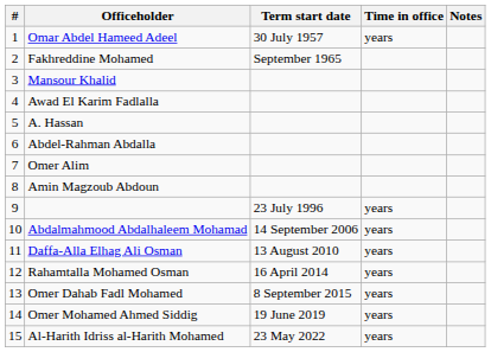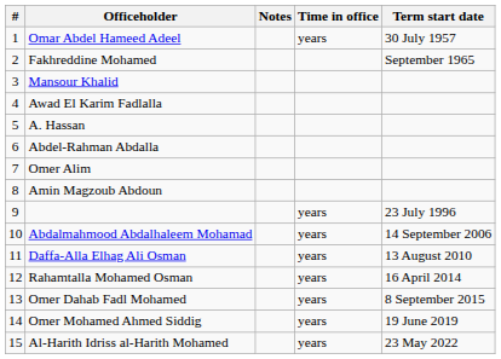 <table class="wikitable sortable">
 <tr>
 <th>#</th>
 <th>Officeholder</th>
+<th>Notes</th>
+<th>Time in office</th>
 <th>Term start date</th>
-<th>Time in office</th>
-<th>Notes</th>
 </tr>
 <tr>
 <td align="center">1</td>
 <td><a href='#'>Omar Abdel Hameed Adeel</a></td>
+<td></td>
+<td> years</td>
 <td>30 July 1957</td>
-<td> years</td>
-<td></td>
 </tr>
 <tr>
 <td align="center">2</td>
 <td>Fakhreddine Mohamed</td>
-<td>September 1965</td>
 <td></td>
 <td></td>
+<td>September 1965</td>
 </tr>
 <tr>
 <td align="center">3</td>
 <td><a href='#'>Mansour Khalid</a></td>
 <td></td>
 <td></td>
 <td></td>
 </tr>
 <tr>
 <td align="center">4</td>
 <td>Awad El Karim Fadlalla</td>
 <td></td>
 <td></td>
 <td></td>
 </tr>
 <tr>
 <td align="center">5</td>
 <td>A. Hassan</td>
 <td></td>
 <td></td>
 <td></td>
 </tr>
 <tr>
 <td align="center">6</td>
 <td>Abdel-Rahman Abdalla</td>
 <td></td>
 <td></td>
 <td></td>
 </tr>
 <tr>
 <td align="center">7</td>
 <td>Omer Alim</td>
 <td></td>
 <td></td>
 <td></td>
 </tr>
 <tr>
 <td align="center">8</td>
 <td>Amin Magzoub Abdoun</td>
 <td></td>
 <td></td>
 <td></td>
 </tr>
 <tr>
 <td align="center">9</td>
 <td></td>
+<td></td>
+<td> years</td>
 <td>23 July 1996</td>
-<td> years</td>
-<td></td>
 </tr>
 <tr>
 <td align="center">10</td>
 <td><a href='#'>Abdalmahmood Abdalhaleem Mohamad</a></td>
+<td></td>
+<td> years</td>
 <td>14 September 2006</td>
-<td> years</td>
-<td></td>
 </tr>
 <tr>
 <td align="center">11</td>
 <td><a href='#'>Daffa-Alla Elhag Ali Osman</a></td>
+<td></td>
+<td> years</td>
 <td>13 August 2010</td>
-<td> years</td>
-<td></td>
 </tr>
 <tr>
 <td align="center">12</td>
 <td>Rahamtalla Mohamed Osman</td>
+<td></td>
+<td> years</td>
 <td>16 April 2014</td>
-<td> years</td>
-<td></td>
 </tr>
 <tr>
 <td align="center">13</td>
 <td>Omer Dahab Fadl Mohamed</td>
+<td></td>
+<td> years</td>
 <td>8 September 2015</td>
-<td> years</td>
-<td></td>
 </tr>
 <tr>
 <td align="center">14</td>
 <td>Omer Mohamed Ahmed Siddig</td>
+<td></td>
+<td> years</td>
 <td>19 June 2019</td>
-<td> years</td>
-<td></td>
 </tr>
 <tr>
 <td align="center">15</td>
 <td>Al-Harith Idriss al-Harith Mohamed</td>
+<td></td>
+<td> years</td>
 <td>23 May 2022</td>
-<td> years</td>
-<td></td>
 </tr>
 </table>
